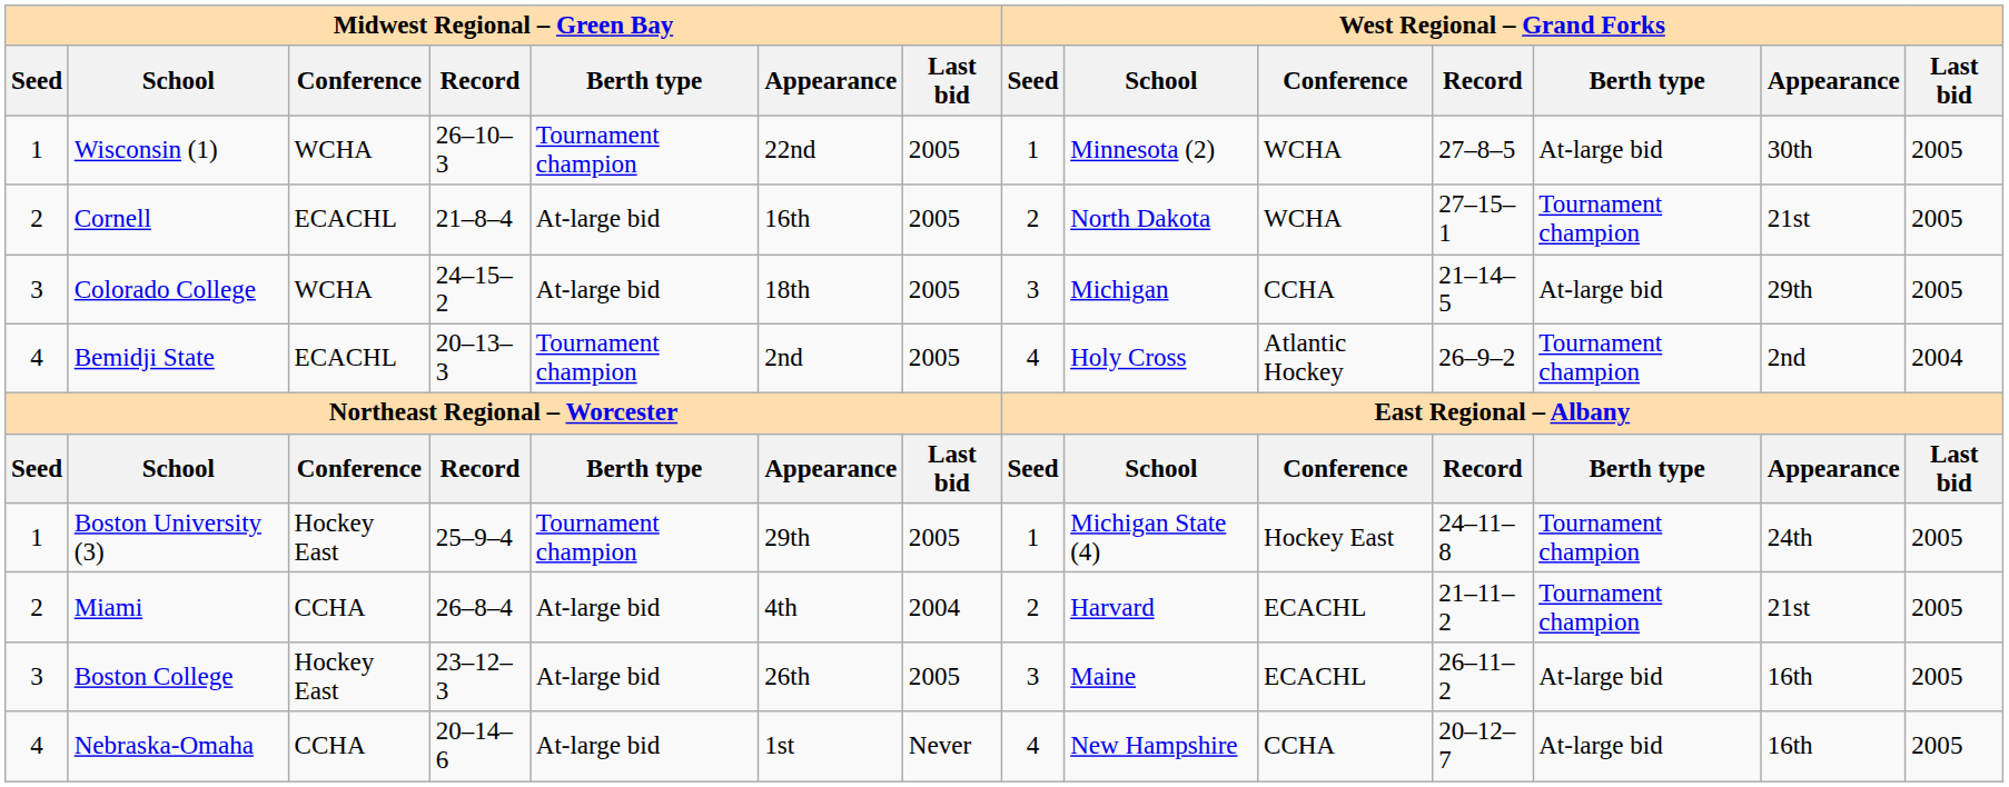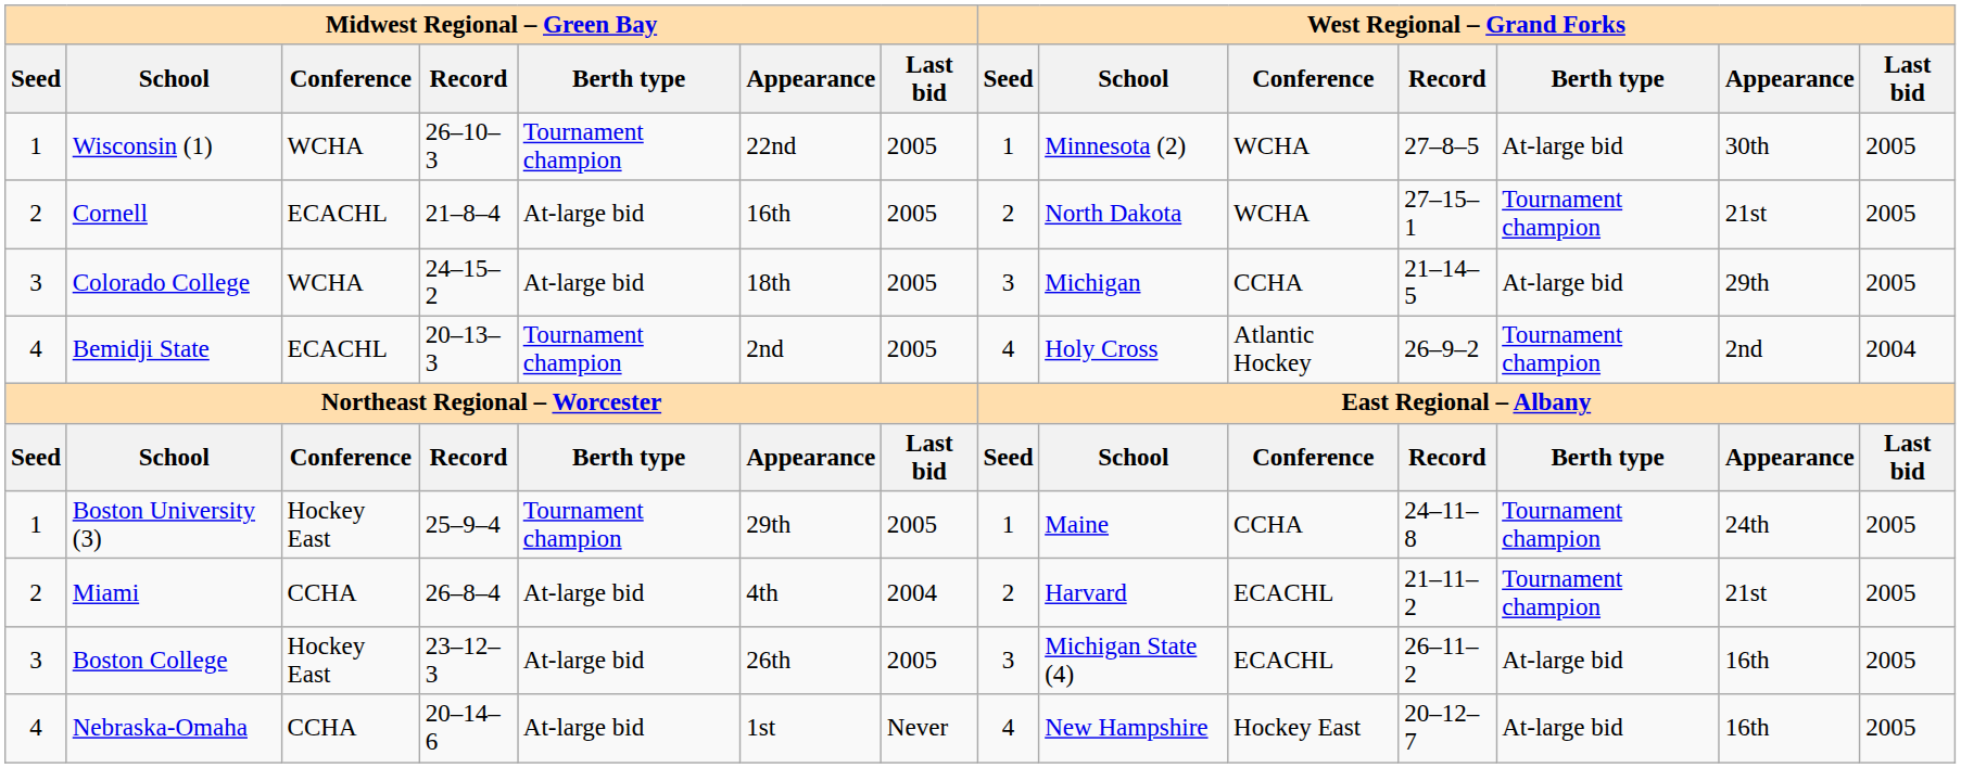 <table class="wikitable">
 <tr>
 <th colspan="7" style="background:#ffdead;">Midwest Regional – <a href='#'>Green Bay</a></th>
 <th colspan="7" style="background:#ffdead;">West Regional – <a href='#'>Grand Forks</a></th>
 </tr>
 <tr>
 <th>Seed</th>
 <th>School</th>
 <th>Conference</th>
 <th>Record</th>
 <th>Berth type</th>
 <th>Appearance</th>
 <th>Last bid</th>
 <th>Seed</th>
 <th>School</th>
 <th>Conference</th>
 <th>Record</th>
 <th>Berth type</th>
 <th>Appearance</th>
 <th>Last bid</th>
 </tr>
 <tr>
 <td align=center>1</td>
 <td><a href='#'>Wisconsin</a> (1)</td>
 <td>WCHA</td>
 <td>26–10–3</td>
 <td><a href='#'>Tournament champion</a></td>
 <td>22nd</td>
 <td>2005</td>
 <td align=center>1</td>
 <td><a href='#'>Minnesota</a> (2)</td>
 <td>WCHA</td>
 <td>27–8–5</td>
 <td>At-large bid</td>
 <td>30th</td>
 <td>2005</td>
 </tr>
 <tr>
 <td align=center>2</td>
 <td><a href='#'>Cornell</a></td>
 <td>ECACHL</td>
 <td>21–8–4</td>
 <td>At-large bid</td>
 <td>16th</td>
 <td>2005</td>
 <td align=center>2</td>
 <td><a href='#'>North Dakota</a></td>
 <td>WCHA</td>
 <td>27–15–1</td>
 <td><a href='#'>Tournament champion</a></td>
 <td>21st</td>
 <td>2005</td>
 </tr>
 <tr>
 <td align=center>3</td>
 <td><a href='#'>Colorado College</a></td>
 <td>WCHA</td>
 <td>24–15–2</td>
 <td>At-large bid</td>
 <td>18th</td>
 <td>2005</td>
 <td align=center>3</td>
 <td><a href='#'>Michigan</a></td>
 <td>CCHA</td>
 <td>21–14–5</td>
 <td>At-large bid</td>
 <td>29th</td>
 <td>2005</td>
 </tr>
 <tr>
 <td align=center>4</td>
 <td><a href='#'>Bemidji State</a></td>
 <td>ECACHL</td>
 <td>20–13–3</td>
 <td><a href='#'>Tournament champion</a></td>
 <td>2nd</td>
 <td>2005</td>
 <td align=center>4</td>
 <td><a href='#'>Holy Cross</a></td>
 <td>Atlantic Hockey</td>
 <td>26–9–2</td>
 <td><a href='#'>Tournament champion</a></td>
 <td>2nd</td>
 <td>2004</td>
 </tr>
 <tr>
 <th colspan="7" style="background:#ffdead;">Northeast Regional – <a href='#'>Worcester</a></th>
 <th colspan="7" style="background:#ffdead;">East Regional – <a href='#'>Albany</a></th>
 </tr>
 <tr>
 <th>Seed</th>
 <th>School</th>
 <th>Conference</th>
 <th>Record</th>
 <th>Berth type</th>
 <th>Appearance</th>
 <th>Last bid</th>
 <th>Seed</th>
 <th>School</th>
 <th>Conference</th>
 <th>Record</th>
 <th>Berth type</th>
 <th>Appearance</th>
 <th>Last bid</th>
 </tr>
 <tr>
 <td align=center>1</td>
 <td><a href='#'>Boston University</a> (3)</td>
 <td>Hockey East</td>
 <td>25–9–4</td>
 <td><a href='#'>Tournament champion</a></td>
 <td>29th</td>
 <td>2005</td>
 <td align=center>1</td>
-<td><a href='#'>Michigan State</a> (4)</td>
-<td>Hockey East</td>
+<td><a href='#'>Maine</a></td>
+<td>CCHA</td>
 <td>24–11–8</td>
 <td><a href='#'>Tournament champion</a></td>
 <td>24th</td>
 <td>2005</td>
 </tr>
 <tr>
 <td align=center>2</td>
 <td><a href='#'>Miami</a></td>
 <td>CCHA</td>
 <td>26–8–4</td>
 <td>At-large bid</td>
 <td>4th</td>
 <td>2004</td>
 <td align=center>2</td>
 <td><a href='#'>Harvard</a></td>
 <td>ECACHL</td>
 <td>21–11–2</td>
 <td><a href='#'>Tournament champion</a></td>
 <td>21st</td>
 <td>2005</td>
 </tr>
 <tr>
 <td align=center>3</td>
 <td><a href='#'>Boston College</a></td>
 <td>Hockey East</td>
 <td>23–12–3</td>
 <td>At-large bid</td>
 <td>26th</td>
 <td>2005</td>
 <td align=center>3</td>
-<td><a href='#'>Maine</a></td>
+<td><a href='#'>Michigan State</a> (4)</td>
 <td>ECACHL</td>
 <td>26–11–2</td>
 <td>At-large bid</td>
 <td>16th</td>
 <td>2005</td>
 </tr>
 <tr>
 <td align=center>4</td>
 <td><a href='#'>Nebraska-Omaha</a></td>
 <td>CCHA</td>
 <td>20–14–6</td>
 <td>At-large bid</td>
 <td>1st</td>
 <td>Never</td>
 <td align=center>4</td>
 <td><a href='#'>New Hampshire</a></td>
-<td>CCHA</td>
+<td>Hockey East</td>
 <td>20–12–7</td>
 <td>At-large bid</td>
 <td>16th</td>
 <td>2005</td>
 </tr>
 </table>
